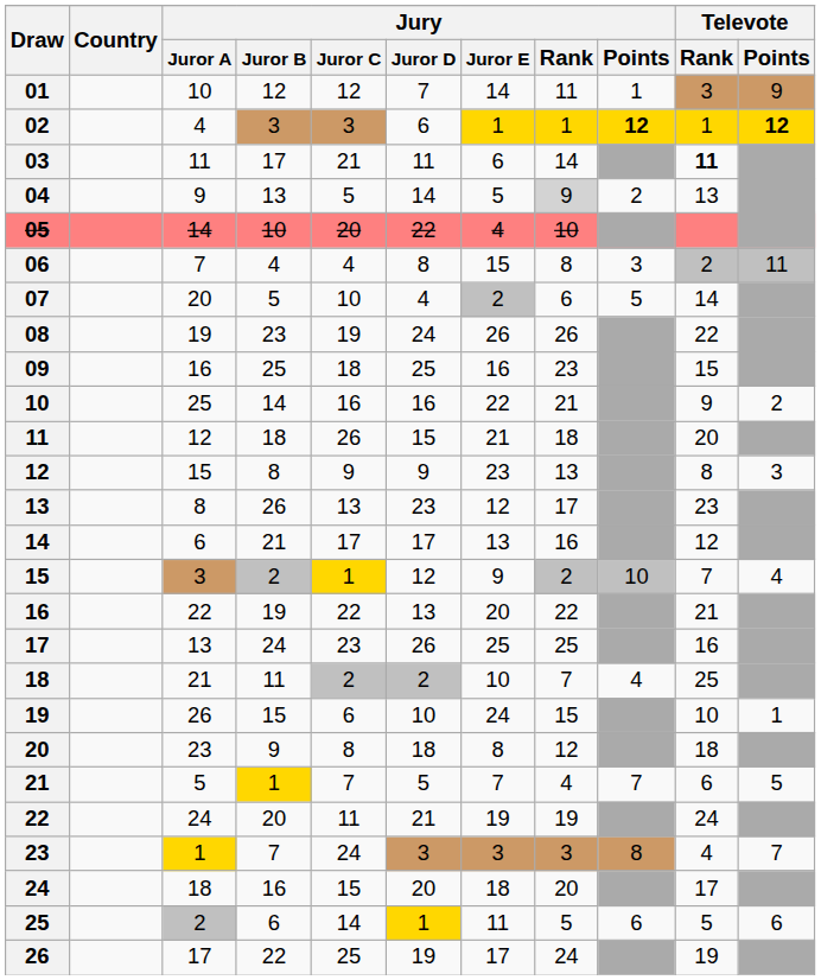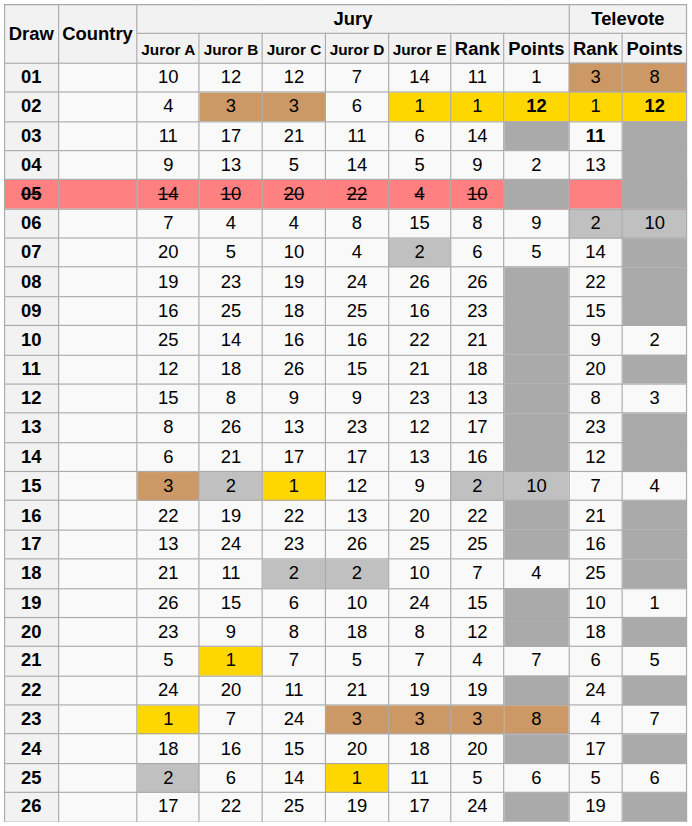 <table class="sortable wikitable collapsible plainrowheaders" style="text-align:center;">
 <tr>
 </tr>
 <tr>
 <th scope="col" rowspan="2">Draw</th>
 <th scope="col" rowspan="2">Country</th>
 <th scope="col" colspan="7">Jury</th>
 <th scope="col" colspan="2">Televote</th>
 </tr>
 <tr>
 <th scope="col"><small>Juror A</small></th>
 <th scope="col"><small>Juror B</small></th>
 <th scope="col"><small>Juror C</small></th>
 <th scope="col"><small>Juror D</small></th>
 <th scope="col"><small>Juror E</small></th>
 <th scope="col">Rank</th>
 <th scope="col" class="unsortable">Points</th>
 <th scope="col">Rank</th>
 <th scope="col" class="unsortable">Points</th>
 </tr>
 <tr>
 <th scope="row" style="text-align:center;">01</th>
 <td style="text-align:left;"></td>
 <td>10</td>
 <td>12</td>
 <td>12</td>
 <td>7</td>
 <td>14</td>
 <td>11</td>
 <td>1</td>
 <td style="background:#CC9966;">3</td>
-<td style="background:#CC9966;">9</td>
+<td style="background:#CC9966;">8</td>
 </tr>
 <tr>
 <th scope="row" style="text-align:center;">02</th>
 <td style="text-align:left;"></td>
 <td>4</td>
 <td style="background:#CC9966;">3</td>
 <td style="background:#CC9966;">3</td>
 <td>6</td>
 <td style="background:gold;">1</td>
 <td style="background:gold;">1</td>
 <td style="background:gold;"><strong>12</strong></td>
 <td style="background:gold;">1</td>
 <td style="background:gold;"><strong>12</strong></td>
 </tr>
 <tr>
 <th scope="row" style="text-align:center;">03</th>
 <td style="text-align:left;"></td>
 <td>11</td>
 <td>17</td>
 <td>21</td>
 <td>11</td>
 <td>6</td>
 <td>14</td>
 <td style="background:#AAAAAA;"></td>
 <td><strong>11</strong></td>
 <td style="background:#AAAAAA;"></td>
 </tr>
 <tr>
 <th scope="row" style="text-align:center;">04</th>
 <td style="text-align:left;"></td>
 <td>9</td>
 <td>13</td>
 <td>5</td>
 <td>14</td>
 <td>5</td>
-<td style="background: lightgrey;">9</td>
+<td>9</td>
 <td>2</td>
 <td>13</td>
 <td style="background:#AAAAAA;"></td>
 </tr>
 <tr style="background:#FE8080">
 <th scope="row" style="text-align:center; background:#FE8080"><s>05</s></th>
 <td style="text-align:left;"><s></s> </td>
 <td><s>14</s></td>
 <td><s>10</s></td>
 <td><s>20</s></td>
 <td><s>22</s></td>
 <td><s>4</s></td>
 <td><s>10</s></td>
 <td style="background:#AAAAAA;"></td>
 <td></td>
 <td style="background:#AAAAAA;"></td>
 </tr>
 <tr>
 <th scope="row" style="text-align:center;">06</th>
 <td style="text-align:left;"></td>
 <td>7</td>
 <td>4</td>
 <td>4</td>
 <td>8</td>
 <td>15</td>
 <td>8</td>
-<td>3</td>
+<td>9</td>
 <td style="background:silver;">2</td>
-<td style="background:silver;">11</td>
+<td style="background:silver;">10</td>
 </tr>
 <tr>
 <th scope="row" style="text-align:center;">07</th>
 <td style="text-align:left;"></td>
 <td>20</td>
 <td>5</td>
 <td>10</td>
 <td>4</td>
 <td style="background:silver;">2</td>
 <td>6</td>
 <td>5</td>
 <td>14</td>
 <td style="background:#AAAAAA;"></td>
 </tr>
 <tr>
 <th scope="row" style="text-align:center;">08</th>
 <td style="text-align:left;"></td>
 <td>19</td>
 <td>23</td>
 <td>19</td>
 <td>24</td>
 <td>26</td>
 <td>26</td>
 <td style="background:#AAAAAA;"></td>
 <td>22</td>
 <td style="background:#AAAAAA;"></td>
 </tr>
 <tr>
 <th scope="row" style="text-align:center;">09</th>
 <td style="text-align:left;"></td>
 <td>16</td>
 <td>25</td>
 <td>18</td>
 <td>25</td>
 <td>16</td>
 <td>23</td>
 <td style="background:#AAAAAA;"></td>
 <td>15</td>
 <td style="background:#AAAAAA;"></td>
 </tr>
 <tr>
 <th scope="row" style="text-align:center;">10</th>
 <td style="text-align:left;"></td>
 <td>25</td>
 <td>14</td>
 <td>16</td>
 <td>16</td>
 <td>22</td>
 <td>21</td>
 <td style="background:#AAAAAA;"></td>
 <td>9</td>
 <td>2</td>
 </tr>
 <tr>
 <th scope="row" style="text-align:center;">11</th>
 <td style="text-align:left;"></td>
 <td>12</td>
 <td>18</td>
 <td>26</td>
 <td>15</td>
 <td>21</td>
 <td>18</td>
 <td style="background:#AAAAAA;"></td>
 <td>20</td>
 <td style="background:#AAAAAA;"></td>
 </tr>
 <tr>
 <th scope="row" style="text-align:center;">12</th>
 <td style="text-align:left;"></td>
 <td>15</td>
 <td>8</td>
 <td>9</td>
 <td>9</td>
 <td>23</td>
 <td>13</td>
 <td style="background:#AAAAAA;"></td>
 <td>8</td>
 <td>3</td>
 </tr>
 <tr>
 <th scope="row" style="text-align:center;">13</th>
 <td style="text-align:left;"></td>
 <td>8</td>
 <td>26</td>
 <td>13</td>
 <td>23</td>
 <td>12</td>
 <td>17</td>
 <td style="background:#AAAAAA;"></td>
 <td>23</td>
 <td style="background:#AAAAAA;"></td>
 </tr>
 <tr>
 <th scope="row" style="text-align:center;">14</th>
 <td style="text-align:left;"></td>
 <td>6</td>
 <td>21</td>
 <td>17</td>
 <td>17</td>
 <td>13</td>
 <td>16</td>
 <td style="background:#AAAAAA;"></td>
 <td>12</td>
 <td style="background:#AAAAAA;"></td>
 </tr>
 <tr>
 <th scope="row" style="text-align:center;">15</th>
 <td style="text-align:left;"></td>
 <td style="background:#CC9966;">3</td>
 <td style="background:silver;">2</td>
 <td style="background:gold;">1</td>
 <td>12</td>
 <td>9</td>
 <td style="background:silver;">2</td>
 <td style="background:silver;">10</td>
 <td>7</td>
 <td>4</td>
 </tr>
 <tr>
 <th scope="row" style="text-align:center;">16</th>
 <td style="text-align:left;"></td>
 <td>22</td>
 <td>19</td>
 <td>22</td>
 <td>13</td>
 <td>20</td>
 <td>22</td>
 <td style="background:#AAAAAA;"></td>
 <td>21</td>
 <td style="background:#AAAAAA;"></td>
 </tr>
 <tr>
 <th scope="row" style="text-align:center;">17</th>
 <td style="text-align:left;"></td>
 <td>13</td>
 <td>24</td>
 <td>23</td>
 <td>26</td>
 <td>25</td>
 <td>25</td>
 <td style="background:#AAAAAA;"></td>
 <td>16</td>
 <td style="background:#AAAAAA;"></td>
 </tr>
 <tr>
 <th scope="row" style="text-align:center;">18</th>
 <td style="text-align:left;"></td>
 <td>21</td>
 <td>11</td>
 <td style="background:silver;">2</td>
 <td style="background:silver;">2</td>
 <td>10</td>
 <td>7</td>
 <td>4</td>
 <td>25</td>
 <td style="background:#AAAAAA;"></td>
 </tr>
 <tr>
 <th scope="row" style="text-align:center;">19</th>
 <td style="text-align:left;"></td>
 <td>26</td>
 <td>15</td>
 <td>6</td>
 <td>10</td>
 <td>24</td>
 <td>15</td>
 <td style="background:#AAAAAA;"></td>
 <td>10</td>
 <td>1</td>
 </tr>
 <tr>
 <th scope="row" style="text-align:center;">20</th>
 <td style="text-align:left;"></td>
 <td>23</td>
 <td>9</td>
 <td>8</td>
 <td>18</td>
 <td>8</td>
 <td>12</td>
 <td style="background:#AAAAAA;"></td>
 <td>18</td>
 <td style="background:#AAAAAA;"></td>
 </tr>
 <tr>
 <th scope="row" style="text-align:center;">21</th>
 <td style="text-align:left;"></td>
 <td>5</td>
 <td style="background:gold;">1</td>
 <td>7</td>
 <td>5</td>
 <td>7</td>
 <td>4</td>
 <td>7</td>
 <td>6</td>
 <td>5</td>
 </tr>
 <tr>
 <th scope="row" style="text-align:center;">22</th>
 <td style="text-align:left;"></td>
 <td>24</td>
 <td>20</td>
 <td>11</td>
 <td>21</td>
 <td>19</td>
 <td>19</td>
 <td style="background:#AAAAAA;"></td>
 <td>24</td>
 <td style="background:#AAAAAA;"></td>
 </tr>
 <tr>
 <th scope="row" style="text-align:center;">23</th>
 <td style="text-align:left;"></td>
 <td style="background:gold;">1</td>
 <td>7</td>
 <td>24</td>
 <td style="background:#CC9966;">3</td>
 <td style="background:#CC9966;">3</td>
 <td style="background:#CC9966;">3</td>
 <td style="background:#CC9966;">8</td>
 <td>4</td>
 <td>7</td>
 </tr>
 <tr>
 <th scope="row" style="text-align:center;">24</th>
 <td style="text-align:left;"></td>
 <td>18</td>
 <td>16</td>
 <td>15</td>
 <td>20</td>
 <td>18</td>
 <td>20</td>
 <td style="background:#AAAAAA;"></td>
 <td>17</td>
 <td style="background:#AAAAAA;"></td>
 </tr>
 <tr>
 <th scope="row" style="text-align:center;">25</th>
 <td style="text-align:left;"></td>
 <td style="background:silver;">2</td>
 <td>6</td>
 <td>14</td>
 <td style="background:gold;">1</td>
 <td>11</td>
 <td>5</td>
 <td>6</td>
 <td>5</td>
 <td>6</td>
 </tr>
 <tr>
 <th scope="row" style="text-align:center;">26</th>
 <td style="text-align:left;"></td>
 <td>17</td>
 <td>22</td>
 <td>25</td>
 <td>19</td>
 <td>17</td>
 <td>24</td>
 <td style="background:#AAAAAA;"></td>
 <td>19</td>
 <td style="background:#AAAAAA;"></td>
 </tr>
 </table>
